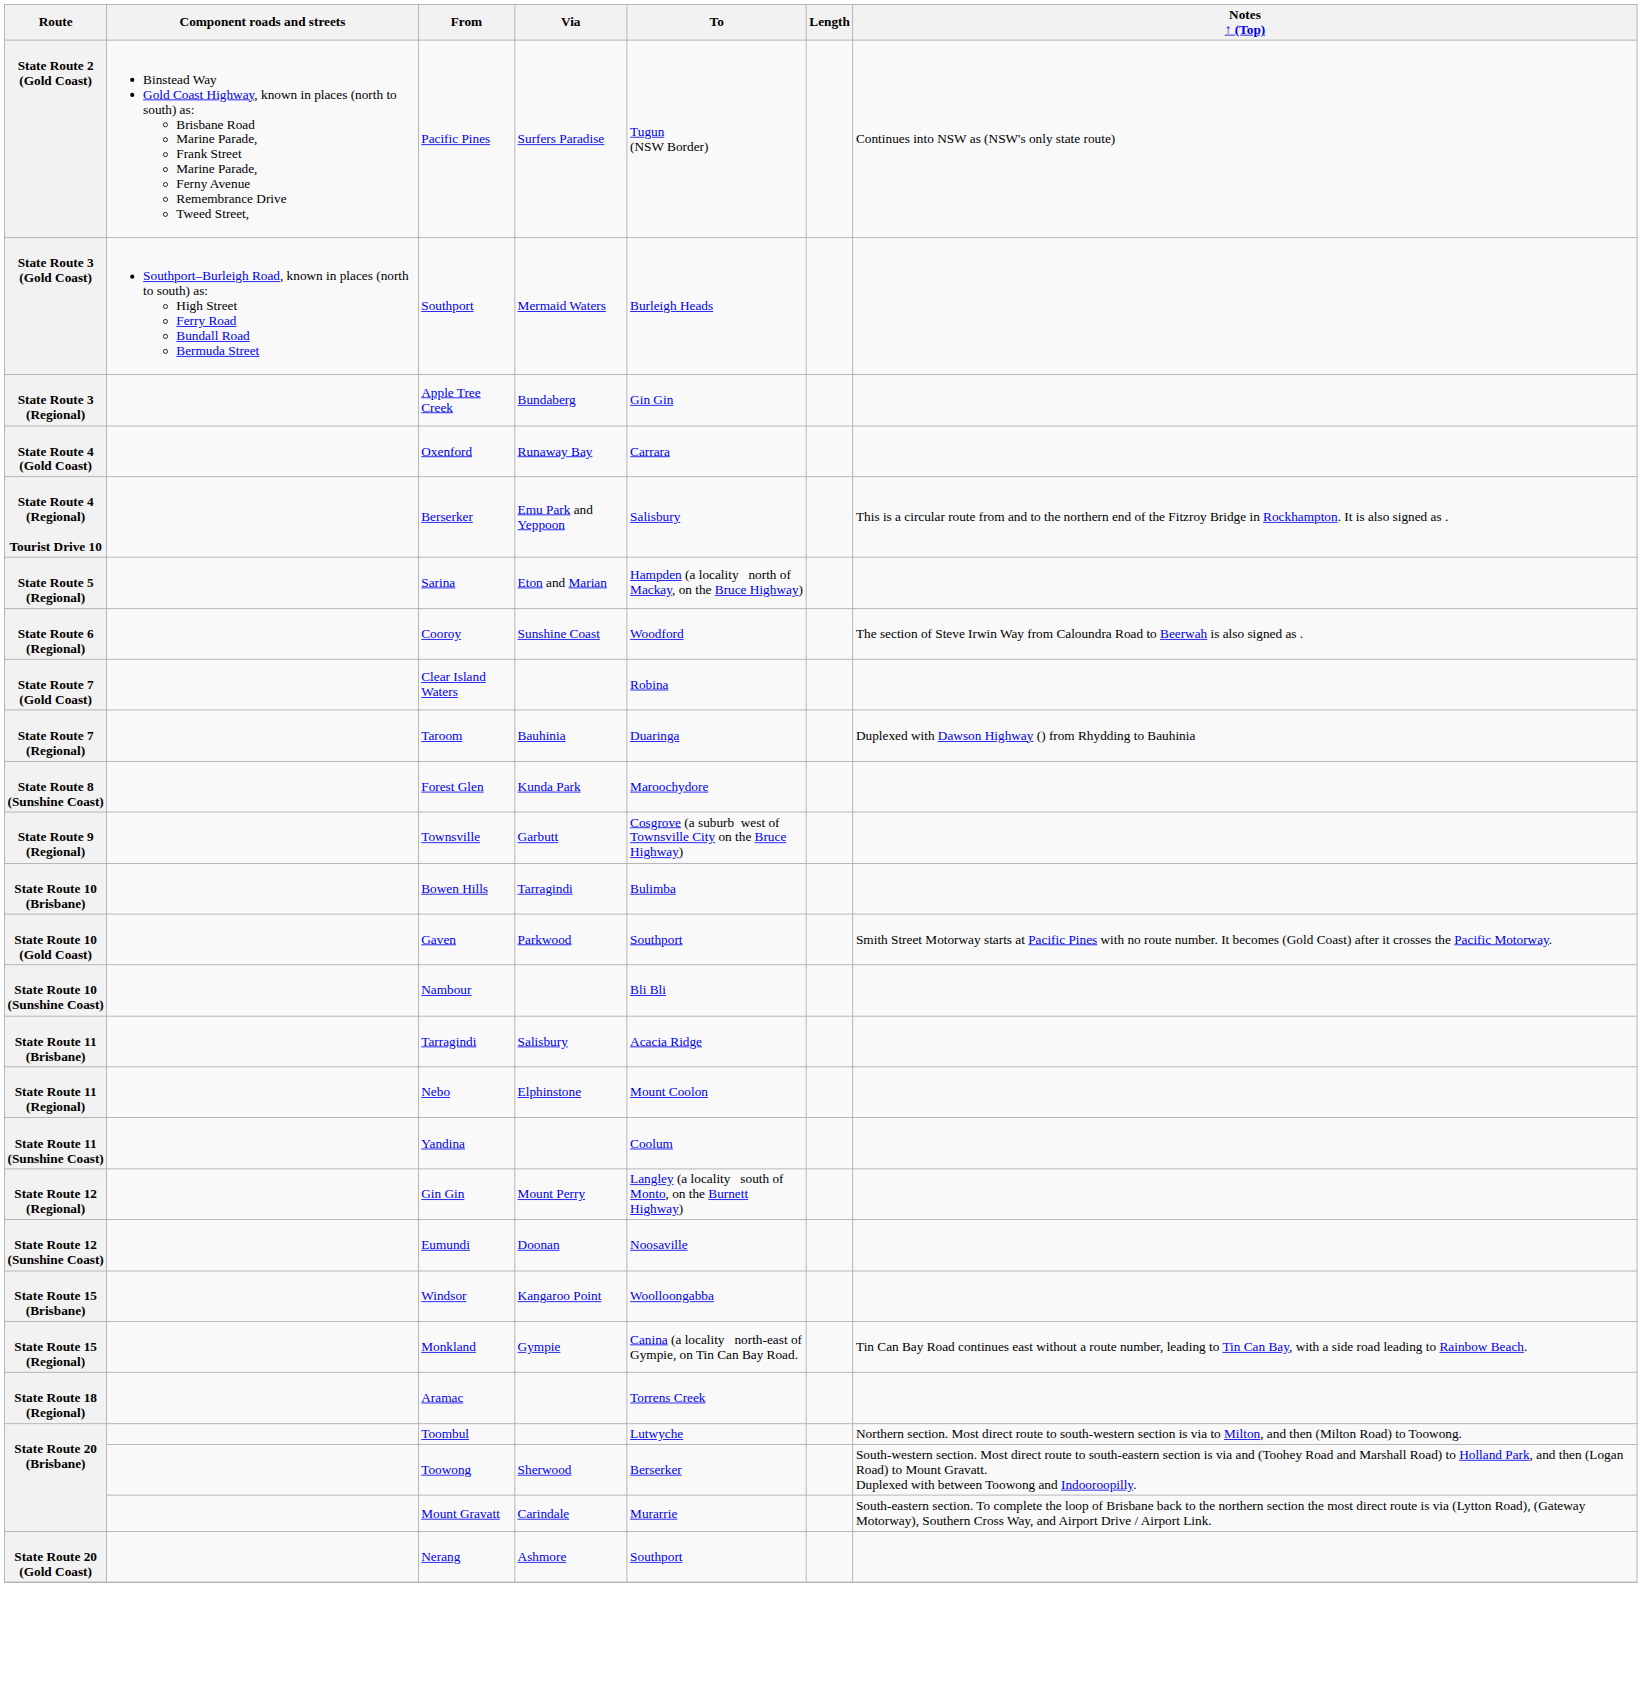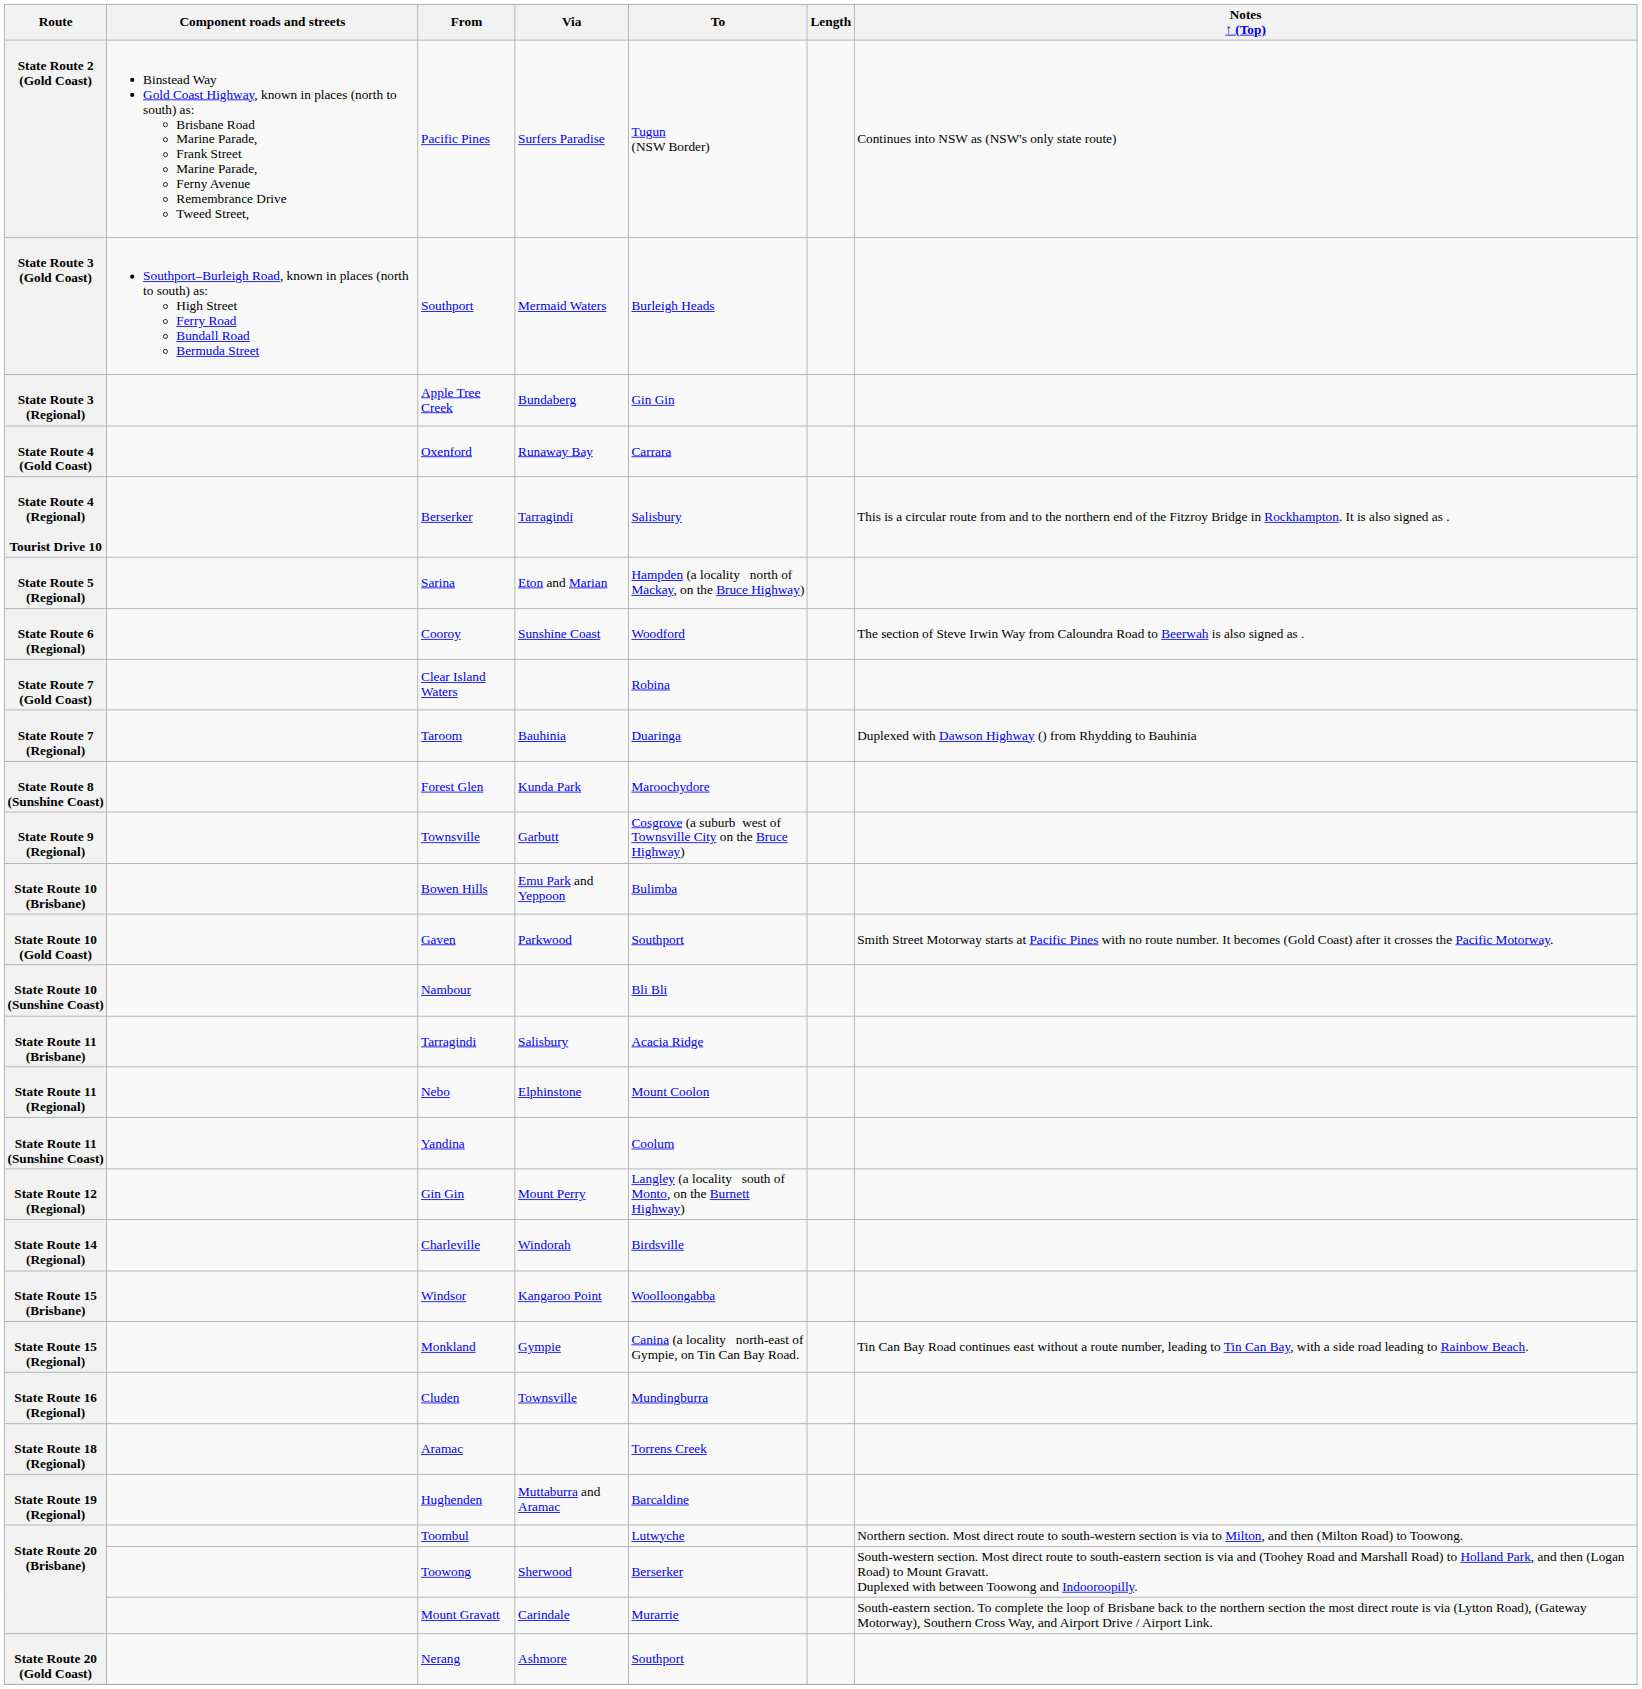 <table class="wikitable">
 <tr>
 <th scope="col">Route</th>
 <th scope="col">Component roads and streets</th>
 <th scope="col">From</th>
 <th scope="col">Via</th>
 <th scope="col">To</th>
 <th scope="col">Length</th>
 <th scope="col">Notes <br><a href='#'>↑ (Top)</a></th>
 </tr>
 <tr>
 <th style="vertical-align:top; white-space:nowrap;"><br>State Route 2 <br>(Gold Coast)</th>
 <td><br><ul><li>Binstead Way</li><li><a href='#'>Gold Coast Highway</a>, known in places (north to south) as:<ul><li>Brisbane Road</li><li>Marine Parade, </li><li>Frank Street</li><li>Marine Parade, </li><li>Ferny Avenue</li><li>Remembrance Drive</li><li>Tweed Street, </li></ul></li></ul></td>
 <td><a href='#'>Pacific Pines</a></td>
 <td><a href='#'>Surfers Paradise</a></td>
 <td><a href='#'>Tugun</a><br>(NSW Border)</td>
 <td></td>
 <td>Continues into NSW as  (NSW's only state route)</td>
 </tr>
 <tr>
 <th style="vertical-align:top; white-space:nowrap;"><br>State Route 3<br>(Gold Coast)</th>
 <td><br><ul><li><a href='#'>Southport–Burleigh Road</a>, known in places (north to south) as:<ul><li>High Street</li><li><a href='#'>Ferry Road</a></li><li><a href='#'>Bundall Road</a></li><li><a href='#'>Bermuda Street</a></li></ul></li></ul></td>
 <td><a href='#'>Southport</a></td>
 <td><a href='#'>Mermaid Waters</a></td>
 <td><a href='#'>Burleigh Heads</a></td>
 <td></td>
 <td></td>
 </tr>
 <tr>
 <th style="vertical-align:top; white-space:nowrap;"><br>State Route 3<br>(Regional)</th>
 <td></td>
 <td><a href='#'>Apple Tree Creek</a></td>
 <td><a href='#'>Bundaberg</a></td>
 <td><a href='#'>Gin Gin</a></td>
 <td></td>
 <td></td>
 </tr>
 <tr>
 <th style="vertical-align:top; white-space:nowrap;"><br>State Route 4<br>(Gold Coast)</th>
 <td></td>
 <td><a href='#'>Oxenford</a></td>
 <td><a href='#'>Runaway Bay</a></td>
 <td><a href='#'>Carrara</a></td>
 <td></td>
 <td></td>
 </tr>
 <tr>
 <th style="vertical-align:top; white-space:nowrap;"><br>State Route 4<br>(Regional)<br><br>Tourist Drive 10</th>
 <td></td>
 <td><a href='#'>Berserker</a></td>
-<td><a href='#'>Emu Park</a> and <a href='#'>Yeppoon</a></td>
+<td><a href='#'>Tarragindi</a></td>
 <td><a href='#'>Salisbury</a></td>
 <td></td>
 <td>This is a circular route from and to the northern end of the Fitzroy Bridge in <a href='#'>Rockhampton</a>. It is also signed as .</td>
 </tr>
 <tr>
 <th style="vertical-align:top; white-space:nowrap;"><br>State Route 5<br>(Regional)</th>
 <td></td>
 <td><a href='#'>Sarina</a></td>
 <td><a href='#'>Eton</a> and <a href='#'>Marian</a></td>
 <td><a href='#'>Hampden</a> (a locality   north of<br><a href='#'>Mackay</a>, on the <a href='#'>Bruce Highway</a>)</td>
 <td></td>
 <td></td>
 </tr>
 <tr>
 <th style="vertical-align:top; white-space:nowrap;"><br>State Route 6<br>(Regional)</th>
 <td></td>
 <td><a href='#'>Cooroy</a></td>
 <td><a href='#'>Sunshine Coast</a></td>
 <td><a href='#'>Woodford</a></td>
 <td></td>
 <td>The section of Steve Irwin Way from Caloundra Road to <a href='#'>Beerwah</a> is also signed as .</td>
 </tr>
 <tr>
 <th style="vertical-align:top; white-space:nowrap;"><br>State Route 7<br>(Gold Coast)</th>
 <td></td>
 <td><a href='#'>Clear Island Waters</a></td>
 <td></td>
 <td><a href='#'>Robina</a></td>
 <td></td>
 <td></td>
 </tr>
 <tr>
 <th style="vertical-align:top; white-space:nowrap;"><br>State Route 7<br>(Regional)</th>
 <td></td>
 <td><a href='#'>Taroom</a></td>
 <td><a href='#'>Bauhinia</a></td>
 <td><a href='#'>Duaringa</a></td>
 <td></td>
 <td>Duplexed with <a href='#'>Dawson Highway</a> () from Rhydding to Bauhinia</td>
 </tr>
 <tr>
 <th style="vertical-align:top; white-space:nowrap;"><br>State Route 8<br>(Sunshine Coast)</th>
 <td></td>
 <td><a href='#'>Forest Glen</a></td>
 <td><a href='#'>Kunda Park</a></td>
 <td><a href='#'>Maroochydore</a></td>
 <td></td>
 <td></td>
 </tr>
 <tr>
 <th style="vertical-align:top; white-space:nowrap;"><br>State Route 9<br>(Regional)</th>
 <td></td>
 <td><a href='#'>Townsville</a></td>
 <td><a href='#'>Garbutt</a></td>
 <td><a href='#'>Cosgrove</a> (a suburb  west of<br><a href='#'>Townsville City</a> on the <a href='#'>Bruce Highway</a>)</td>
 <td></td>
 <td></td>
 </tr>
 <tr>
 <th style="vertical-align:top; white-space:nowrap;"><br>State Route 10<br>(Brisbane)</th>
 <td></td>
 <td><a href='#'>Bowen Hills</a></td>
-<td><a href='#'>Tarragindi</a></td>
+<td><a href='#'>Emu Park</a> and <a href='#'>Yeppoon</a></td>
 <td><a href='#'>Bulimba</a></td>
 <td></td>
 <td></td>
 </tr>
 <tr>
 <th style="vertical-align:top; white-space:nowrap;"><br>State Route 10<br>(Gold Coast)</th>
 <td></td>
 <td><a href='#'>Gaven</a></td>
 <td><a href='#'>Parkwood</a></td>
 <td><a href='#'>Southport</a></td>
 <td></td>
 <td>Smith Street Motorway starts at <a href='#'>Pacific Pines</a> with no route number. It becomes  (Gold Coast) after it crosses the <a href='#'>Pacific Motorway</a>.</td>
 </tr>
 <tr>
 <th style="vertical-align:top; white-space:nowrap;"><br>State Route 10<br>(Sunshine Coast)</th>
 <td></td>
 <td><a href='#'>Nambour</a></td>
 <td></td>
 <td><a href='#'>Bli Bli</a></td>
 <td></td>
 <td></td>
 </tr>
 <tr>
 <th style="vertical-align:top; white-space:nowrap;"><br>State Route 11<br>(Brisbane)</th>
 <td></td>
 <td><a href='#'>Tarragindi</a></td>
 <td><a href='#'>Salisbury</a></td>
 <td><a href='#'>Acacia Ridge</a></td>
 <td></td>
 <td></td>
 </tr>
 <tr>
 <th style="vertical-align:top; white-space:nowrap;"><br>State Route 11<br>(Regional)</th>
 <td></td>
 <td><a href='#'>Nebo</a></td>
 <td><a href='#'>Elphinstone</a></td>
 <td><a href='#'>Mount Coolon</a></td>
 <td></td>
 <td></td>
 </tr>
 <tr>
 <th style="vertical-align:top; white-space:nowrap;"><br>State Route 11<br>(Sunshine Coast)</th>
 <td></td>
 <td><a href='#'>Yandina</a></td>
 <td></td>
 <td><a href='#'>Coolum</a></td>
 <td></td>
 <td></td>
 </tr>
 <tr>
 <th style="vertical-align:top; white-space:nowrap;"><br>State Route 12<br>(Regional)</th>
 <td></td>
 <td><a href='#'>Gin Gin</a></td>
 <td><a href='#'>Mount Perry</a></td>
 <td><a href='#'>Langley</a> (a locality   south of<br><a href='#'>Monto</a>, on the <a href='#'>Burnett Highway</a>)</td>
 <td></td>
 <td></td>
 </tr>
 <tr>
-<th style="vertical-align:top; white-space:nowrap;"><br>State Route 12<br>(Sunshine Coast)</th>
+<th style="vertical-align:top; white-space:nowrap;"><br>State Route 14<br>(Regional)</th>
 <td></td>
-<td><a href='#'>Eumundi</a></td>
-<td><a href='#'>Doonan</a></td>
-<td><a href='#'>Noosaville</a></td>
+<td><a href='#'>Charleville</a></td>
+<td><a href='#'>Windorah</a></td>
+<td><a href='#'>Birdsville</a></td>
 <td></td>
 <td></td>
 </tr>
 <tr>
 <th style="vertical-align:top; white-space:nowrap;"><br>State Route 15<br>(Brisbane)</th>
 <td></td>
 <td><a href='#'>Windsor</a></td>
 <td><a href='#'>Kangaroo Point</a></td>
 <td><a href='#'>Woolloongabba</a></td>
 <td></td>
 <td></td>
 </tr>
 <tr>
 <th style="vertical-align:top; white-space:nowrap;"><br>State Route 15<br>(Regional)</th>
 <td></td>
 <td><a href='#'>Monkland</a></td>
 <td><a href='#'>Gympie</a></td>
 <td><a href='#'>Canina</a> (a locality   north-east of<br>Gympie, on Tin Can Bay Road.</td>
 <td></td>
 <td>Tin Can Bay Road continues east without a route number, leading to <a href='#'>Tin Can Bay</a>, with a side road leading to <a href='#'>Rainbow Beach</a>.</td>
 </tr>
 <tr>
+<th style="vertical-align:top; white-space:nowrap;"><br>State Route 16<br>(Regional)</th>
+<td></td>
+<td><a href='#'>Cluden</a></td>
+<td><a href='#'>Townsville</a></td>
+<td><a href='#'>Mundingburra</a></td>
+<td></td>
+<td></td>
+</tr>
+<tr>
 <th style="vertical-align:top; white-space:nowrap;"><br>State Route 18<br>(Regional)</th>
 <td></td>
 <td><a href='#'>Aramac</a></td>
 <td></td>
 <td><a href='#'>Torrens Creek</a></td>
+<td></td>
+<td></td>
+</tr>
+<tr>
+<th style="vertical-align:top; white-space:nowrap;"><br>State Route 19<br>(Regional)</th>
+<td></td>
+<td><a href='#'>Hughenden</a></td>
+<td><a href='#'>Muttaburra</a> and <a href='#'>Aramac</a></td>
+<td><a href='#'>Barcaldine</a></td>
 <td></td>
 <td></td>
 </tr>
 <tr>
 <th style="vertical-align:top; white-space:nowrap;" rowspan=3><br>State Route 20<br>(Brisbane)</th>
 <td></td>
 <td><a href='#'>Toombul</a></td>
 <td></td>
 <td><a href='#'>Lutwyche</a></td>
 <td></td>
 <td>Northern section. Most direct route to south-western section is via  to <a href='#'>Milton</a>, and then  (Milton Road) to Toowong.</td>
 </tr>
 <tr>
 <td></td>
 <td><a href='#'>Toowong</a></td>
 <td><a href='#'>Sherwood</a></td>
 <td><a href='#'>Berserker</a></td>
 <td></td>
 <td>South-western section. Most direct route to south-eastern section is via  and  (Toohey Road and Marshall Road) to <a href='#'>Holland Park</a>, and then  (Logan Road) to Mount Gravatt. <br> Duplexed with  between Toowong and <a href='#'>Indooroopilly</a>.</td>
 </tr>
 <tr>
 <td></td>
 <td><a href='#'>Mount Gravatt</a></td>
 <td><a href='#'>Carindale</a></td>
 <td><a href='#'>Murarrie</a></td>
 <td></td>
 <td>South-eastern section. To complete the loop of Brisbane back to the northern section the most direct route is via (Lytton Road),  (Gateway Motorway), Southern Cross Way, and Airport Drive / Airport Link.</td>
 </tr>
 <tr>
 <th style="vertical-align:top; white-space:nowrap;"><br>State Route 20<br>(Gold Coast)</th>
 <td></td>
 <td><a href='#'>Nerang</a></td>
 <td><a href='#'>Ashmore</a></td>
 <td><a href='#'>Southport</a></td>
 <td></td>
 <td></td>
 </tr>
 <tr>
 </tr>
 </table>
